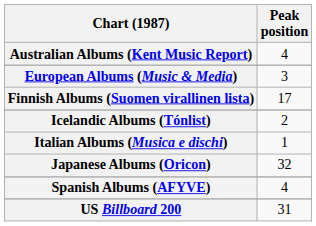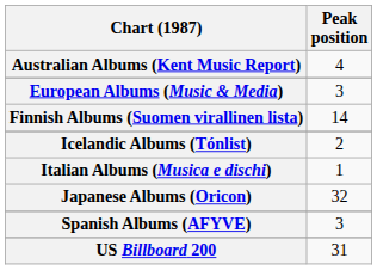 <table class="wikitable sortable plainrowheaders" style="text-align:center">
 <tr>
 <th scope="col">Chart (1987)</th>
 <th scope="col">Peak<br>position</th>
 </tr>
 <tr>
 <th scope="row">Australian Albums (<a href='#'>Kent Music Report</a>)</th>
 <td>4</td>
 </tr>
 <tr>
 </tr>
 <tr>
 </tr>
 <tr>
 </tr>
 <tr>
 <th scope="row"><a href='#'>European Albums</a> (<em><a href='#'>Music & Media</a></em>)</th>
 <td>3</td>
 </tr>
 <tr>
 <th scope="row">Finnish Albums (<a href='#'>Suomen virallinen lista</a>)</th>
-<td>17</td>
+<td>14</td>
 </tr>
 <tr>
 </tr>
 <tr>
 <th scope="row">Icelandic Albums (<a href='#'>Tónlist</a>)</th>
 <td>2</td>
 </tr>
 <tr>
 <th scope="row">Italian Albums (<em><a href='#'>Musica e dischi</a></em>)</th>
 <td>1</td>
 </tr>
 <tr>
 <th scope="row">Japanese Albums (<a href='#'>Oricon</a>)</th>
 <td>32</td>
 </tr>
 <tr>
 </tr>
 <tr>
 </tr>
 <tr>
 <th scope="row">Spanish Albums (<a href='#'>AFYVE</a>)</th>
-<td>4</td>
+<td>3</td>
 </tr>
 <tr>
 </tr>
 <tr>
 </tr>
 <tr>
 </tr>
 <tr>
 <th scope="row">US <a href='#'><em>Billboard</em> 200</a></th>
 <td>31</td>
 </tr>
 </table>
